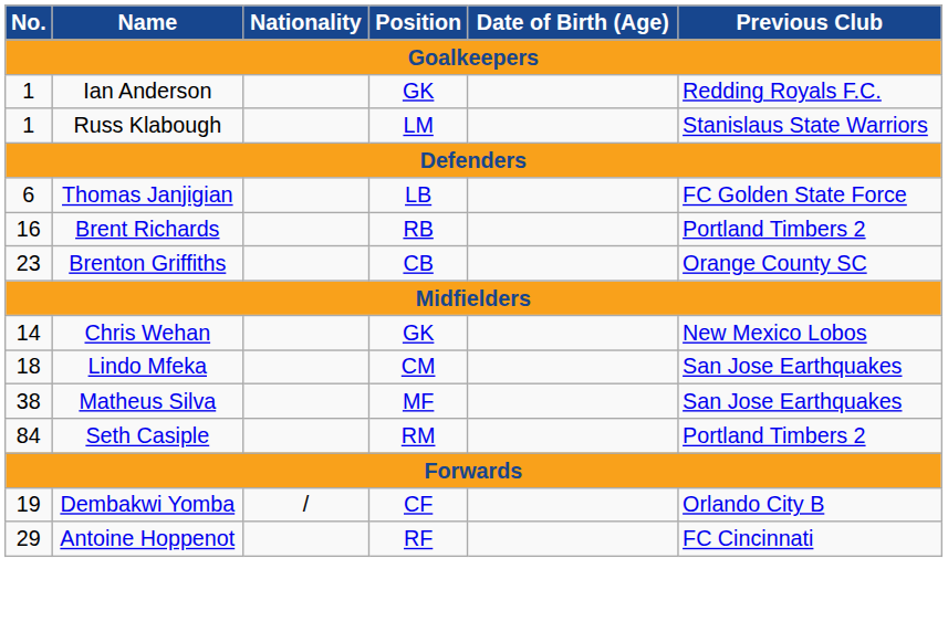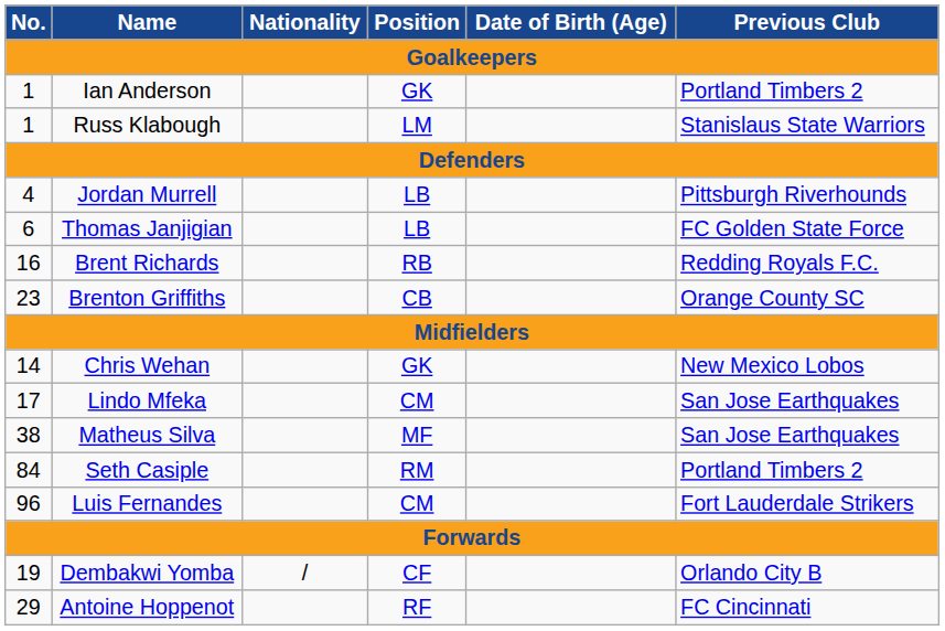 <table class="wikitable" style="text-align:center; font-size:90%; width:70%">
 <tr>
 <th style="background:#17468E; color:white; text-align:center;">No.</th>
 <th style="background:#17468E; color:white; text-align:center;">Name</th>
 <th style="background:#17468E; color:white; text-align:center;">Nationality</th>
 <th style="background:#17468E; color:white; text-align:center;">Position</th>
 <th style="background:#17468E; color:white; text-align:center;">Date of Birth (Age)</th>
 <th style="background:#17468E; color:white; text-align:center;">Previous Club</th>
 </tr>
 <tr>
 <th colspan="6" style="background:#F9A11B; color:#17468E; text-align:center;">Goalkeepers</th>
 </tr>
 <tr>
 <td>1</td>
 <td>Ian Anderson</td>
 <td></td>
 <td><a href='#'>GK</a></td>
 <td></td>
-<td align=left> <a href='#'>Redding Royals F.C.</a></td>
+<td align=left> <a href='#'>Portland Timbers 2</a></td>
 </tr>
 <tr>
 <td>1</td>
 <td>Russ Klabough</td>
 <td></td>
 <td><a href='#'>LM</a></td>
 <td></td>
 <td align=left> <a href='#'>Stanislaus State Warriors</a></td>
 </tr>
 <tr>
 <th colspan="6" style="background:#F9A11B; color:#17468E; text-align:center;">Defenders</th>
+</tr>
+<tr>
+<td>4</td>
+<td><a href='#'>Jordan Murrell</a></td>
+<td></td>
+<td><a href='#'>LB</a></td>
+<td></td>
+<td align=left> <a href='#'>Pittsburgh Riverhounds</a></td>
 </tr>
 <tr>
 <td>6</td>
 <td><a href='#'>Thomas Janjigian</a></td>
 <td></td>
 <td><a href='#'>LB</a></td>
 <td></td>
 <td align=left> <a href='#'>FC Golden State Force</a></td>
 </tr>
 <tr>
 <td>16</td>
 <td><a href='#'>Brent Richards</a></td>
 <td></td>
 <td><a href='#'>RB</a></td>
 <td></td>
-<td align=left> <a href='#'>Portland Timbers 2</a></td>
+<td align=left> <a href='#'>Redding Royals F.C.</a></td>
 </tr>
 <tr>
 <td>23</td>
 <td><a href='#'>Brenton Griffiths</a></td>
 <td></td>
 <td><a href='#'>CB</a></td>
 <td></td>
 <td align=left> <a href='#'>Orange County SC</a></td>
 </tr>
 <tr>
 <th colspan="6" style="background:#F9A11B; color:#17468E; text-align:center;">Midfielders</th>
 </tr>
 <tr>
 <td>14</td>
 <td><a href='#'>Chris Wehan</a></td>
 <td></td>
 <td><a href='#'>GK</a></td>
 <td></td>
 <td align=left> <a href='#'>New Mexico Lobos</a></td>
 </tr>
 <tr>
-<td>18</td>
+<td>17</td>
 <td><a href='#'>Lindo Mfeka</a></td>
 <td></td>
 <td><a href='#'>CM</a></td>
 <td></td>
 <td align=left> <a href='#'>San Jose Earthquakes</a></td>
 </tr>
 <tr>
 <td>38</td>
 <td><a href='#'>Matheus Silva</a></td>
 <td></td>
 <td><a href='#'>MF</a></td>
 <td></td>
 <td align=left> <a href='#'>San Jose Earthquakes</a></td>
 </tr>
 <tr>
 <td>84</td>
 <td><a href='#'>Seth Casiple</a></td>
 <td></td>
 <td><a href='#'>RM</a></td>
 <td></td>
 <td align=left> <a href='#'>Portland Timbers 2</a></td>
 </tr>
 <tr>
+<td>96</td>
+<td><a href='#'>Luis Fernandes</a></td>
+<td></td>
+<td><a href='#'>CM</a></td>
+<td></td>
+<td align=left> <a href='#'>Fort Lauderdale Strikers</a></td>
+</tr>
+<tr>
 <th colspan="6" style="background:#F9A11B; color:#17468E; text-align:center;">Forwards</th>
 </tr>
 <tr>
 <td>19</td>
 <td><a href='#'>Dembakwi Yomba</a></td>
 <td> / </td>
 <td><a href='#'>CF</a></td>
 <td></td>
 <td align=left> <a href='#'>Orlando City B</a></td>
 </tr>
 <tr>
 <td>29</td>
 <td><a href='#'>Antoine Hoppenot</a></td>
 <td></td>
 <td><a href='#'>RF</a></td>
 <td></td>
 <td align=left> <a href='#'>FC Cincinnati</a></td>
 </tr>
 </table>
